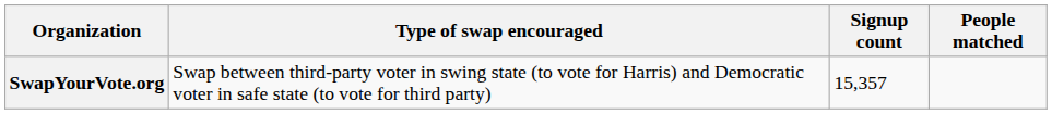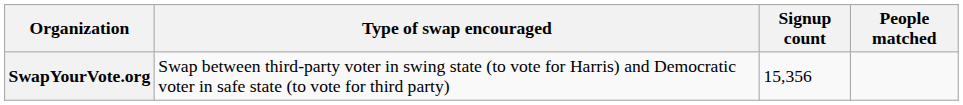 <table class="wikitable">
 <tr>
 <th>Organization</th>
 <th>Type of swap encouraged</th>
 <th>Signup count</th>
 <th>People matched</th>
 </tr>
 <tr>
 <th>SwapYourVote.org</th>
 <td>Swap between third-party voter in swing state (to vote for Harris) and Democratic voter in safe state (to vote for third party)</td>
-<td>15,357</td>
+<td>15,356</td>
 <td></td>
 </tr>
 </table>
